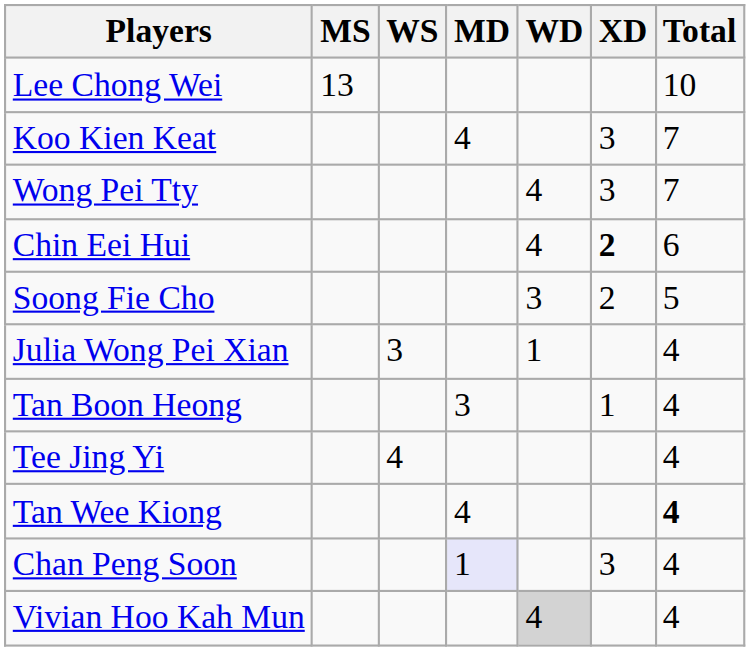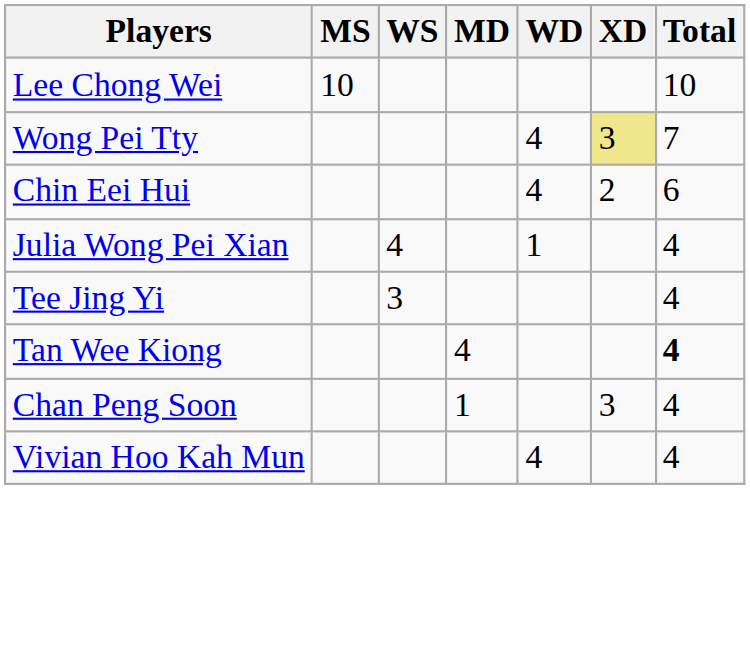 <table class=wikitable>
 <tr>
 <th>Players</th>
 <th>MS</th>
 <th>WS</th>
 <th>MD</th>
 <th>WD</th>
 <th>XD</th>
 <th>Total</th>
 </tr>
 <tr>
 <td><a href='#'>Lee Chong Wei</a></td>
-<td>13</td>
+<td>10</td>
 <td></td>
 <td></td>
 <td></td>
 <td></td>
 <td>10</td>
 </tr>
 <tr>
-<td><a href='#'>Koo Kien Keat</a></td>
-<td></td>
-<td></td>
-<td>4</td>
-<td></td>
-<td>3</td>
-<td>7</td>
-</tr>
-<tr>
 <td><a href='#'>Wong Pei Tty</a></td>
 <td></td>
 <td></td>
 <td></td>
 <td>4</td>
-<td>3</td>
+<td style="background: khaki;">3</td>
 <td>7</td>
 </tr>
 <tr>
 <td><a href='#'>Chin Eei Hui</a></td>
 <td></td>
 <td></td>
 <td></td>
 <td>4</td>
-<td><strong>2</strong></td>
+<td>2</td>
 <td>6</td>
-</tr>
-<tr>
-<td><a href='#'>Soong Fie Cho</a></td>
-<td></td>
-<td></td>
-<td></td>
-<td>3</td>
-<td>2</td>
-<td>5</td>
 </tr>
 <tr>
 <td><a href='#'>Julia Wong Pei Xian</a></td>
 <td></td>
-<td>3</td>
+<td>4</td>
 <td></td>
 <td>1</td>
 <td></td>
 <td>4</td>
 </tr>
 <tr>
-<td><a href='#'>Tan Boon Heong</a></td>
-<td></td>
+<td><a href='#'>Tee Jing Yi</a></td>
 <td></td>
 <td>3</td>
-<td></td>
-<td>1</td>
-<td>4</td>
-</tr>
-<tr>
-<td><a href='#'>Tee Jing Yi</a></td>
-<td></td>
-<td>4</td>
 <td></td>
 <td></td>
 <td></td>
 <td>4</td>
 </tr>
 <tr>
 <td><a href='#'>Tan Wee Kiong</a></td>
 <td></td>
 <td></td>
 <td>4</td>
 <td></td>
 <td></td>
 <td><strong>4</strong></td>
 </tr>
 <tr>
 <td><a href='#'>Chan Peng Soon</a></td>
 <td></td>
 <td></td>
-<td style="background: lavender;">1</td>
+<td>1</td>
 <td></td>
 <td>3</td>
 <td>4</td>
 </tr>
 <tr>
 <td><a href='#'>Vivian Hoo Kah Mun</a></td>
 <td></td>
 <td></td>
 <td></td>
-<td style="background: lightgrey;">4</td>
+<td>4</td>
 <td></td>
 <td>4</td>
 </tr>
 </table>
